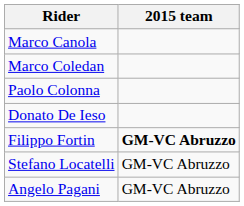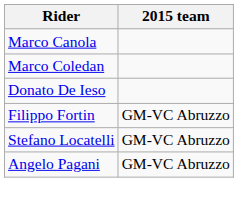 <table class="wikitable">
 <tr>
 <th>Rider</th>
 <th>2015 team</th>
 </tr>
 <tr>
 <td><a href='#'>Marco Canola</a></td>
 <td></td>
 </tr>
 <tr>
 <td><a href='#'>Marco Coledan</a></td>
 <td></td>
 </tr>
 <tr>
-<td><a href='#'>Paolo Colonna</a></td>
-<td></td>
-</tr>
-<tr>
 <td><a href='#'>Donato De Ieso</a></td>
 <td></td>
 </tr>
 <tr>
 <td><a href='#'>Filippo Fortin</a></td>
-<td><strong>GM-VC Abruzzo</strong></td>
+<td>GM-VC Abruzzo</td>
 </tr>
 <tr>
 <td><a href='#'>Stefano Locatelli</a></td>
 <td>GM-VC Abruzzo</td>
 </tr>
 <tr>
 <td><a href='#'>Angelo Pagani</a></td>
 <td>GM-VC Abruzzo</td>
 </tr>
 </table>
